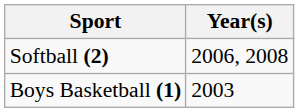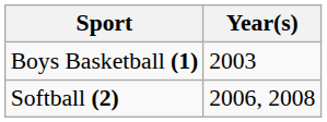 <table class="wikitable">
 <tr>
 <th>Sport</th>
 <th>Year(s)</th>
 </tr>
 <tr>
+<td>Boys Basketball <strong>(1)</strong></td>
+<td>2003</td>
+</tr>
+<tr>
 <td>Softball <strong>(2)</strong></td>
 <td>2006, 2008</td>
 </tr>
-<tr>
-<td>Boys Basketball <strong>(1)</strong></td>
-<td>2003</td>
-</tr>
 </table>
